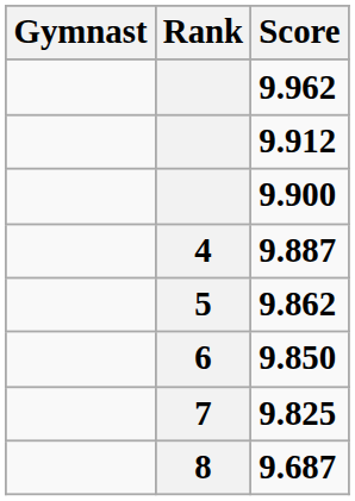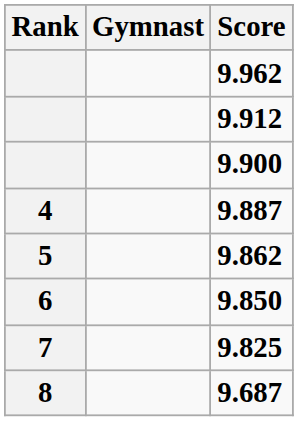 <table class="wikitable sortable">
 <tr>
+<th scope="col">Rank</th>
 <th scope="col">Gymnast</th>
-<th scope="col">Rank</th>
 <th scope="col">Score</th>
 </tr>
 <tr>
+<th scope="row"></th>
 <td></td>
-<th scope="row"></th>
 <td><strong>9.962</strong></td>
 </tr>
 <tr>
+<th scope="row"></th>
 <td></td>
-<th scope="row"></th>
 <td><strong>9.912</strong></td>
 </tr>
 <tr>
+<th scope="row"></th>
 <td></td>
-<th scope="row"></th>
 <td><strong>9.900</strong></td>
 </tr>
 <tr>
+<th scope="row">4</th>
 <td></td>
-<th scope="row">4</th>
 <td><strong>9.887</strong></td>
 </tr>
 <tr>
+<th scope="row">5</th>
 <td></td>
-<th scope="row">5</th>
 <td><strong>9.862</strong></td>
 </tr>
 <tr>
+<th scope="row">6</th>
 <td></td>
-<th scope="row">6</th>
 <td><strong>9.850</strong></td>
 </tr>
 <tr>
+<th scope="row">7</th>
 <td></td>
-<th scope="row">7</th>
 <td><strong>9.825</strong></td>
 </tr>
 <tr>
+<th scope="row">8</th>
 <td></td>
-<th scope="row">8</th>
 <td><strong>9.687</strong></td>
 </tr>
 </table>
